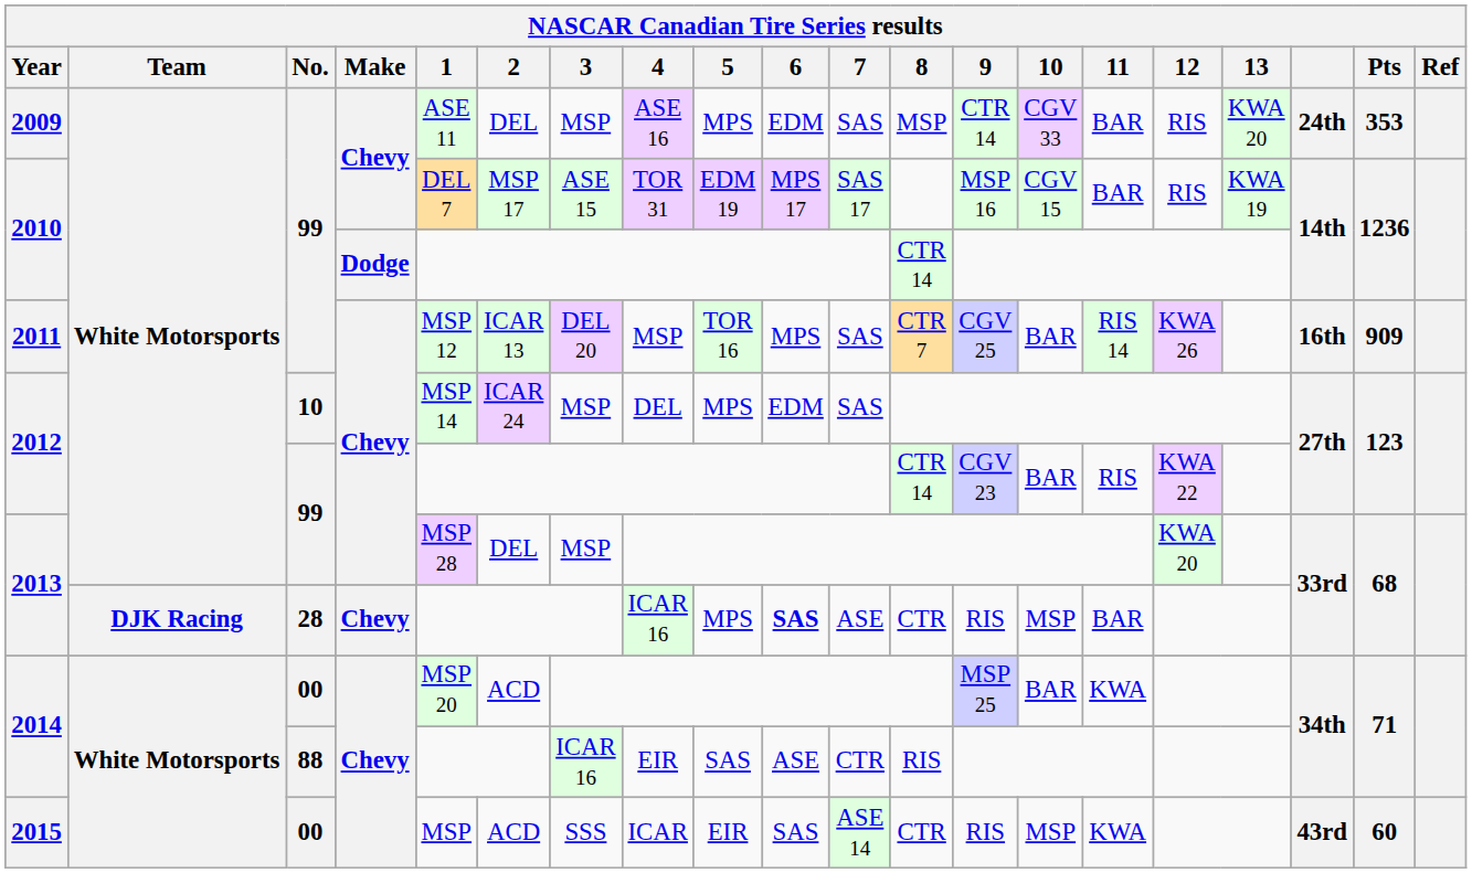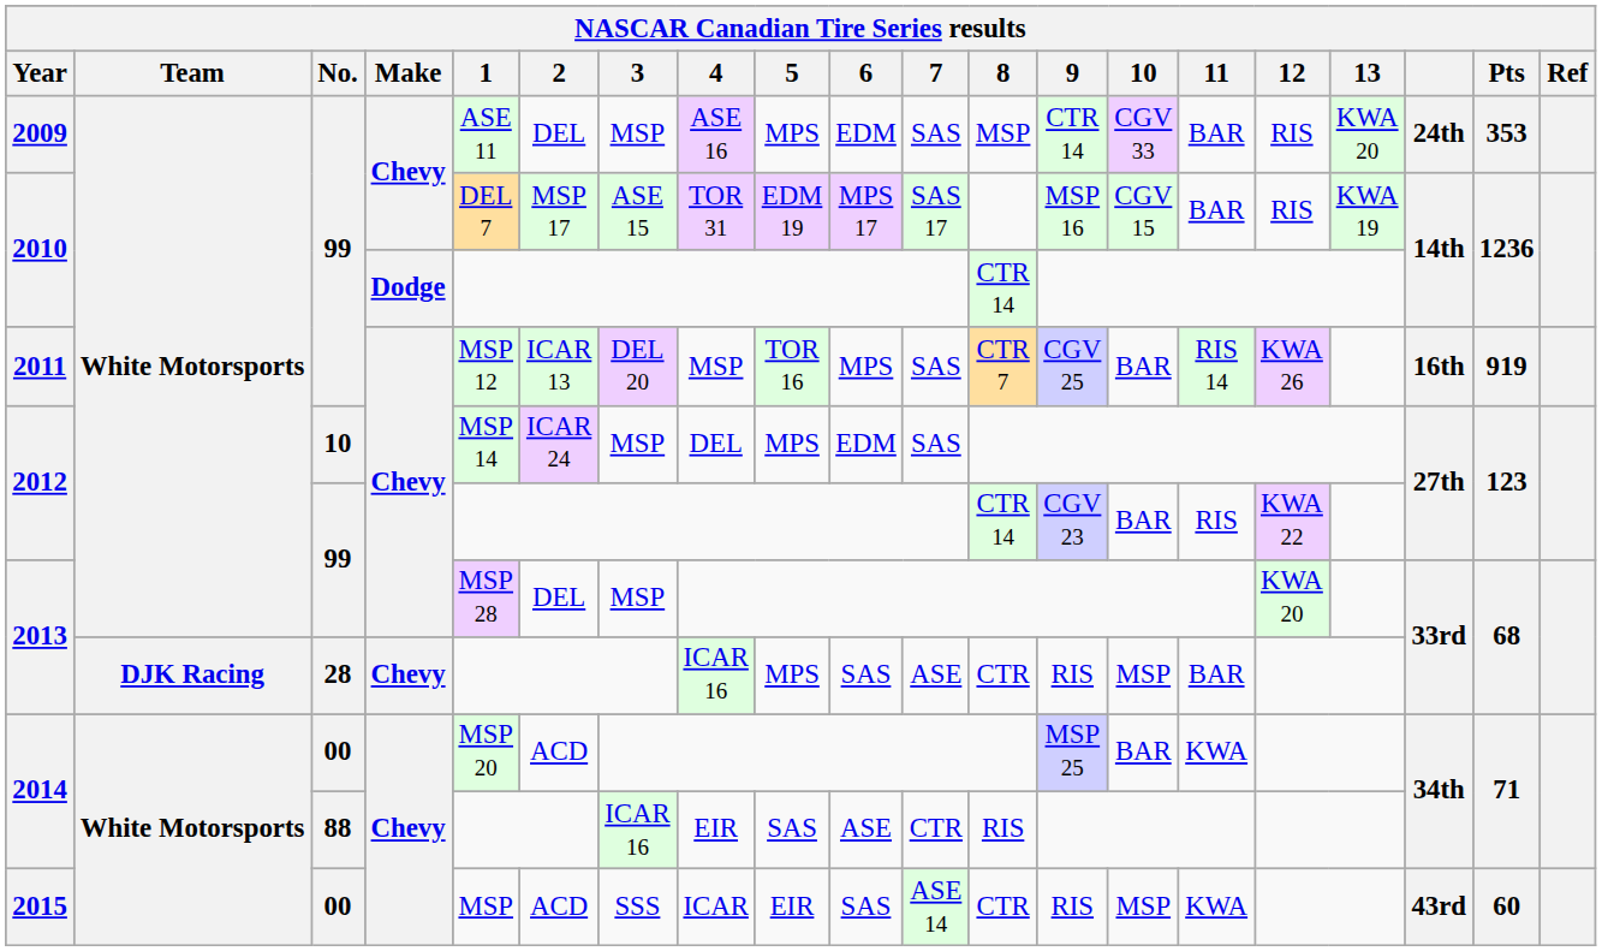 <table class="wikitable" style="text-align:center; font-size:80%">
 <tr>
 <th colspan=45><a href='#'>NASCAR Canadian Tire Series</a> results</th>
 </tr>
 <tr>
 <th>Year</th>
 <th>Team</th>
 <th>No.</th>
 <th>Make</th>
 <th>1</th>
 <th>2</th>
 <th>3</th>
 <th>4</th>
 <th>5</th>
 <th>6</th>
 <th>7</th>
 <th>8</th>
 <th>9</th>
 <th>10</th>
 <th>11</th>
 <th>12</th>
 <th>13</th>
 <th></th>
 <th>Pts</th>
 <th>Ref</th>
 </tr>
 <tr>
 <th><a href='#'>2009</a></th>
 <th rowspan=7>White Motorsports</th>
 <th rowspan=4>99</th>
 <th rowspan=2><a href='#'>Chevy</a></th>
 <td style="background:#DFFFDF;"><a href='#'>ASE</a><br><small>11</small></td>
 <td><a href='#'>DEL</a></td>
 <td><a href='#'>MSP</a></td>
 <td style="background:#EFCFFF;"><a href='#'>ASE</a><br><small>16</small></td>
 <td><a href='#'>MPS</a></td>
 <td><a href='#'>EDM</a></td>
 <td><a href='#'>SAS</a></td>
 <td><a href='#'>MSP</a></td>
 <td style="background:#DFFFDF;"><a href='#'>CTR</a><br><small>14</small></td>
 <td style="background:#EFCFFF;"><a href='#'>CGV</a><br><small>33</small></td>
 <td><a href='#'>BAR</a></td>
 <td><a href='#'>RIS</a></td>
 <td style="background:#DFFFDF;"><a href='#'>KWA</a><br><small>20</small></td>
 <th>24th</th>
 <th>353</th>
 <th></th>
 </tr>
 <tr>
 <th rowspan=2><a href='#'>2010</a></th>
 <td style="background:#FFDF9F;"><a href='#'>DEL</a><br><small>7</small></td>
 <td style="background:#DFFFDF;"><a href='#'>MSP</a><br><small>17</small></td>
 <td style="background:#DFFFDF;"><a href='#'>ASE</a><br><small>15</small></td>
 <td style="background:#EFCFFF;"><a href='#'>TOR</a><br><small>31</small></td>
 <td style="background:#EFCFFF;"><a href='#'>EDM</a><br><small>19</small></td>
 <td style="background:#EFCFFF;"><a href='#'>MPS</a><br><small>17</small></td>
 <td style="background:#DFFFDF;"><a href='#'>SAS</a><br><small>17</small></td>
 <td></td>
 <td style="background:#DFFFDF;"><a href='#'>MSP</a><br><small>16</small></td>
 <td style="background:#DFFFDF;"><a href='#'>CGV</a><br><small>15</small></td>
 <td><a href='#'>BAR</a></td>
 <td><a href='#'>RIS</a></td>
 <td style="background:#DFFFDF;"><a href='#'>KWA</a><br><small>19</small></td>
 <th rowspan=2>14th</th>
 <th rowspan=2>1236</th>
 <th rowspan=2></th>
 </tr>
 <tr>
 <th><a href='#'>Dodge</a></th>
 <td colspan=7></td>
 <td style="background:#DFFFDF;"><a href='#'>CTR</a><br><small>14</small></td>
 <td colspan=5></td>
 </tr>
 <tr>
 <th><a href='#'>2011</a></th>
 <th rowspan=4><a href='#'>Chevy</a></th>
 <td style="background:#DFFFDF;"><a href='#'>MSP</a><br><small>12</small></td>
 <td style="background:#DFFFDF;"><a href='#'>ICAR</a><br><small>13</small></td>
 <td style="background:#EFCFFF;"><a href='#'>DEL</a><br><small>20</small></td>
 <td><a href='#'>MSP</a></td>
 <td style="background:#DFFFDF;"><a href='#'>TOR</a><br><small>16</small></td>
 <td><a href='#'>MPS</a></td>
 <td><a href='#'>SAS</a></td>
 <td style="background:#FFDF9F;"><a href='#'>CTR</a><br><small>7</small></td>
 <td style="background:#CFCFFF;"><a href='#'>CGV</a><br><small>25</small></td>
 <td><a href='#'>BAR</a></td>
 <td style="background:#DFFFDF;"><a href='#'>RIS</a><br><small>14</small></td>
 <td style="background:#EFCFFF;"><a href='#'>KWA</a><br><small>26</small></td>
 <td></td>
 <th>16th</th>
-<th>909</th>
+<th>919</th>
 <th></th>
 </tr>
 <tr>
 <th rowspan=2><a href='#'>2012</a></th>
 <th>10</th>
 <td style="background:#DFFFDF;"><a href='#'>MSP</a><br><small>14</small></td>
 <td style="background:#EFCFFF;"><a href='#'>ICAR</a><br><small>24</small></td>
 <td><a href='#'>MSP</a></td>
 <td><a href='#'>DEL</a></td>
 <td><a href='#'>MPS</a></td>
 <td><a href='#'>EDM</a></td>
 <td><a href='#'>SAS</a></td>
 <td colspan=6></td>
 <th rowspan=2>27th</th>
 <th rowspan=2>123</th>
 <th rowspan=2></th>
 </tr>
 <tr>
 <th rowspan=2>99</th>
 <td colspan=7></td>
 <td style="background:#DFFFDF;"><a href='#'>CTR</a><br><small>14</small></td>
 <td style="background:#CFCFFF;"><a href='#'>CGV</a><br><small>23</small></td>
 <td><a href='#'>BAR</a></td>
 <td><a href='#'>RIS</a></td>
 <td style="background:#EFCFFF;"><a href='#'>KWA</a><br><small>22</small></td>
 <td></td>
 </tr>
 <tr>
 <th rowspan=2><a href='#'>2013</a></th>
 <td style="background:#EFCFFF;"><a href='#'>MSP</a><br><small>28</small></td>
 <td><a href='#'>DEL</a></td>
 <td><a href='#'>MSP</a></td>
 <td colspan=8></td>
 <td style="background:#DFFFDF;"><a href='#'>KWA</a><br><small>20</small></td>
 <td></td>
 <th rowspan=2>33rd</th>
 <th rowspan=2>68</th>
 <th rowspan=2></th>
 </tr>
 <tr>
 <th><a href='#'>DJK Racing</a></th>
 <th>28</th>
 <th><a href='#'>Chevy</a></th>
 <td colspan=3></td>
 <td style="background:#DFFFDF;"><a href='#'>ICAR</a><br><small>16</small></td>
 <td><a href='#'>MPS</a></td>
-<td><strong><a href='#'>SAS</a></strong></td>
+<td><a href='#'>SAS</a></td>
 <td><a href='#'>ASE</a></td>
 <td><a href='#'>CTR</a></td>
 <td><a href='#'>RIS</a></td>
 <td><a href='#'>MSP</a></td>
 <td><a href='#'>BAR</a></td>
 <td colspan=2></td>
 </tr>
 <tr>
 <th rowspan=2><a href='#'>2014</a></th>
 <th rowspan=3>White Motorsports</th>
 <th>00</th>
 <th rowspan=3><a href='#'>Chevy</a></th>
 <td style="background:#DFFFDF;"><a href='#'>MSP</a><br><small>20</small></td>
 <td><a href='#'>ACD</a></td>
 <td colspan=6></td>
 <td style="background:#CFCFFF;"><a href='#'>MSP</a><br><small>25</small></td>
 <td><a href='#'>BAR</a></td>
 <td><a href='#'>KWA</a></td>
 <td colspan=2></td>
 <th rowspan=2>34th</th>
 <th rowspan=2>71</th>
 <th rowspan=2></th>
 </tr>
 <tr>
 <th>88</th>
 <td colspan=2></td>
 <td style="background:#DFFFDF;"><a href='#'>ICAR</a><br><small>16</small></td>
 <td><a href='#'>EIR</a></td>
 <td><a href='#'>SAS</a></td>
 <td><a href='#'>ASE</a></td>
 <td><a href='#'>CTR</a></td>
 <td><a href='#'>RIS</a></td>
 <td colspan=3></td>
 </tr>
 <tr>
 <th><a href='#'>2015</a></th>
 <th>00</th>
 <td><a href='#'>MSP</a></td>
 <td><a href='#'>ACD</a></td>
 <td><a href='#'>SSS</a></td>
 <td><a href='#'>ICAR</a></td>
 <td><a href='#'>EIR</a></td>
 <td><a href='#'>SAS</a></td>
 <td style="background:#DFFFDF;"><a href='#'>ASE</a><br><small>14</small></td>
 <td><a href='#'>CTR</a></td>
 <td><a href='#'>RIS</a></td>
 <td><a href='#'>MSP</a></td>
 <td><a href='#'>KWA</a></td>
 <td colspan=2></td>
 <th>43rd</th>
 <th>60</th>
 <th></th>
 </tr>
 </table>
